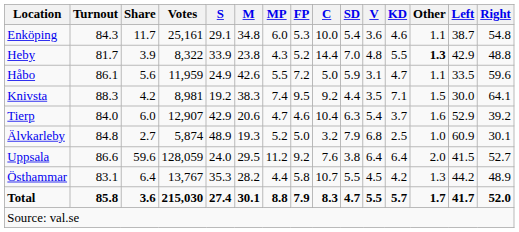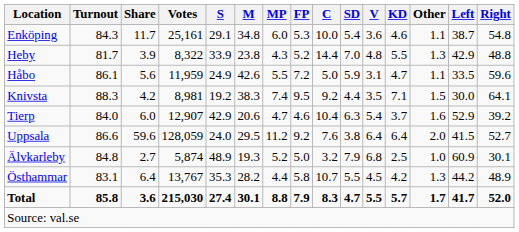 <table class="wikitable sortable" style=text-align:right>
 <tr>
 <th>Location</th>
 <th>Turnout</th>
 <th>Share</th>
 <th>Votes</th>
 <th><a href='#'>S</a></th>
 <th><a href='#'>M</a></th>
 <th><a href='#'>MP</a></th>
 <th><a href='#'>FP</a></th>
 <th><a href='#'>C</a></th>
 <th><a href='#'>SD</a></th>
 <th><a href='#'>V</a></th>
 <th><a href='#'>KD</a></th>
 <th>Other</th>
 <th><a href='#'>Left</a></th>
 <th><a href='#'>Right</a></th>
 </tr>
 <tr>
 <td align=left><a href='#'>Enköping</a></td>
 <td>84.3</td>
 <td>11.7</td>
 <td>25,161</td>
 <td>29.1</td>
 <td>34.8</td>
 <td>6.0</td>
 <td>5.3</td>
 <td>10.0</td>
 <td>5.4</td>
 <td>3.6</td>
 <td>4.6</td>
 <td>1.1</td>
 <td>38.7</td>
 <td>54.8</td>
 </tr>
 <tr>
 <td align=left><a href='#'>Heby</a></td>
 <td>81.7</td>
 <td>3.9</td>
 <td>8,322</td>
 <td>33.9</td>
 <td>23.8</td>
 <td>4.3</td>
 <td>5.2</td>
 <td>14.4</td>
 <td>7.0</td>
 <td>4.8</td>
 <td>5.5</td>
-<td><strong>1.3</strong></td>
+<td>1.3</td>
 <td>42.9</td>
 <td>48.8</td>
 </tr>
 <tr>
 <td align=left><a href='#'>Håbo</a></td>
 <td>86.1</td>
 <td>5.6</td>
 <td>11,959</td>
 <td>24.9</td>
 <td>42.6</td>
 <td>5.5</td>
 <td>7.2</td>
 <td>5.0</td>
 <td>5.9</td>
 <td>3.1</td>
 <td>4.7</td>
 <td>1.1</td>
 <td>33.5</td>
 <td>59.6</td>
 </tr>
 <tr>
 <td align=left><a href='#'>Knivsta</a></td>
 <td>88.3</td>
 <td>4.2</td>
 <td>8,981</td>
 <td>19.2</td>
 <td>38.3</td>
 <td>7.4</td>
 <td>9.5</td>
 <td>9.2</td>
 <td>4.4</td>
 <td>3.5</td>
 <td>7.1</td>
 <td>1.5</td>
 <td>30.0</td>
 <td>64.1</td>
 </tr>
 <tr>
 <td align=left><a href='#'>Tierp</a></td>
 <td>84.0</td>
 <td>6.0</td>
 <td>12,907</td>
 <td>42.9</td>
 <td>20.6</td>
 <td>4.7</td>
 <td>4.6</td>
 <td>10.4</td>
 <td>6.3</td>
 <td>5.4</td>
 <td>3.7</td>
 <td>1.6</td>
 <td>52.9</td>
 <td>39.2</td>
 </tr>
 <tr>
+<td align=left><a href='#'>Uppsala</a></td>
+<td>86.6</td>
+<td>59.6</td>
+<td>128,059</td>
+<td>24.0</td>
+<td>29.5</td>
+<td>11.2</td>
+<td>9.2</td>
+<td>7.6</td>
+<td>3.8</td>
+<td>6.4</td>
+<td>6.4</td>
+<td>2.0</td>
+<td>41.5</td>
+<td>52.7</td>
+</tr>
+<tr>
 <td align=left><a href='#'>Älvkarleby</a></td>
 <td>84.8</td>
 <td>2.7</td>
 <td>5,874</td>
 <td>48.9</td>
 <td>19.3</td>
 <td>5.2</td>
 <td>5.0</td>
 <td>3.2</td>
 <td>7.9</td>
 <td>6.8</td>
 <td>2.5</td>
 <td>1.0</td>
 <td>60.9</td>
 <td>30.1</td>
-</tr>
-<tr>
-<td align=left><a href='#'>Uppsala</a></td>
-<td>86.6</td>
-<td>59.6</td>
-<td>128,059</td>
-<td>24.0</td>
-<td>29.5</td>
-<td>11.2</td>
-<td>9.2</td>
-<td>7.6</td>
-<td>3.8</td>
-<td>6.4</td>
-<td>6.4</td>
-<td>2.0</td>
-<td>41.5</td>
-<td>52.7</td>
 </tr>
 <tr>
 <td align=left><a href='#'>Östhammar</a></td>
 <td>83.1</td>
 <td>6.4</td>
 <td>13,767</td>
 <td>35.3</td>
 <td>28.2</td>
 <td>4.4</td>
 <td>5.8</td>
 <td>10.7</td>
 <td>5.5</td>
 <td>4.5</td>
 <td>4.2</td>
 <td>1.3</td>
 <td>44.2</td>
 <td>48.9</td>
 </tr>
 <tr>
 <td align=left><strong>Total</strong></td>
 <td><strong>85.8</strong></td>
 <td><strong>3.6</strong></td>
 <td><strong>215,030</strong></td>
 <td><strong>27.4</strong></td>
 <td><strong>30.1</strong></td>
 <td><strong>8.8</strong></td>
 <td><strong>7.9</strong></td>
 <td><strong>8.3</strong></td>
 <td><strong>4.7</strong></td>
 <td><strong>5.5</strong></td>
 <td><strong>5.7</strong></td>
 <td><strong>1.7</strong></td>
 <td><strong>41.7</strong></td>
 <td><strong>52.0</strong></td>
 </tr>
 <tr>
 <td align=left colspan=15>Source: val.se </td>
 </tr>
 </table>
